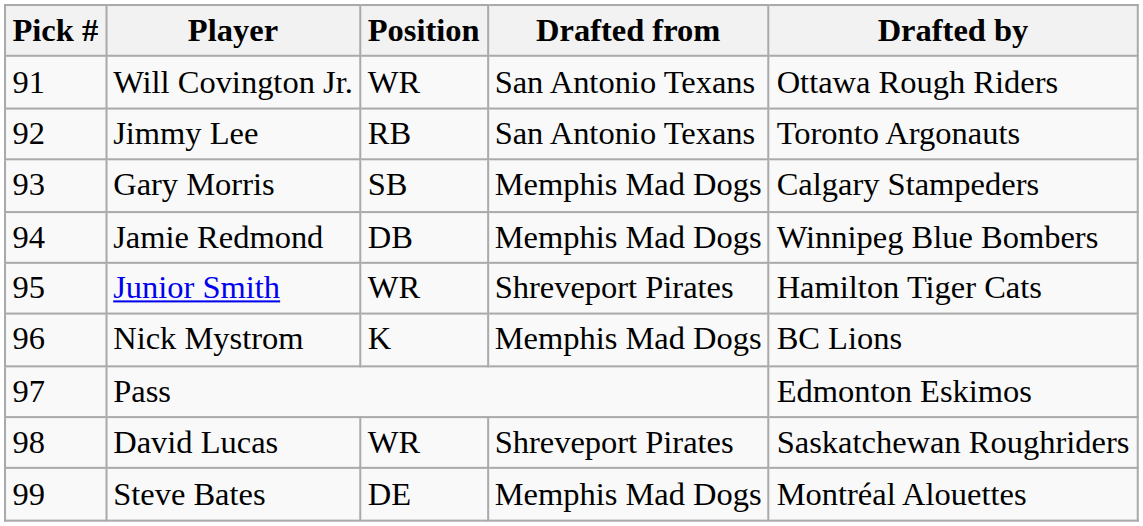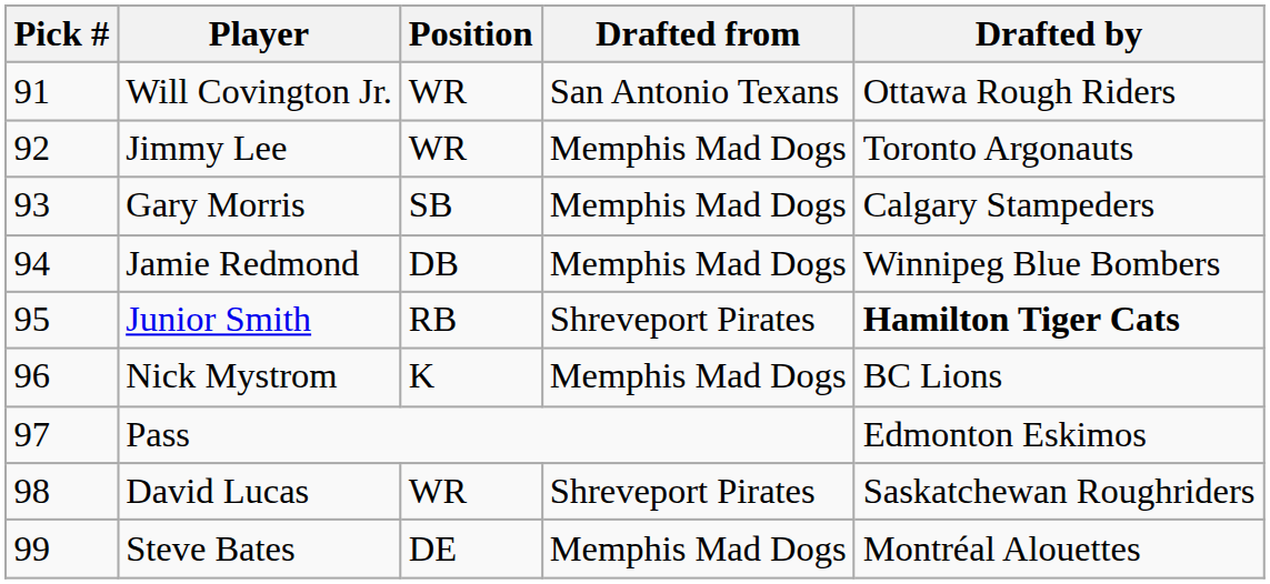 <table class="wikitable">
 <tr>
 <th>Pick #</th>
 <th>Player</th>
 <th>Position</th>
 <th>Drafted from</th>
 <th>Drafted by</th>
 </tr>
 <tr>
 <td>91</td>
 <td>Will Covington Jr.</td>
 <td>WR</td>
 <td>San Antonio Texans</td>
 <td>Ottawa Rough Riders</td>
 </tr>
 <tr>
 <td>92</td>
 <td>Jimmy Lee</td>
-<td>RB</td>
-<td>San Antonio Texans</td>
+<td>WR</td>
+<td>Memphis Mad Dogs</td>
 <td>Toronto Argonauts</td>
 </tr>
 <tr>
 <td>93</td>
 <td>Gary Morris</td>
 <td>SB</td>
 <td>Memphis Mad Dogs</td>
 <td>Calgary Stampeders</td>
 </tr>
 <tr>
 <td>94</td>
 <td>Jamie Redmond</td>
 <td>DB</td>
 <td>Memphis Mad Dogs</td>
 <td>Winnipeg Blue Bombers</td>
 </tr>
 <tr>
 <td>95</td>
 <td><a href='#'>Junior Smith</a></td>
-<td>WR</td>
+<td>RB</td>
 <td>Shreveport Pirates</td>
-<td>Hamilton Tiger Cats</td>
+<td><strong>Hamilton Tiger Cats</strong></td>
 </tr>
 <tr>
 <td>96</td>
 <td>Nick Mystrom</td>
 <td>K</td>
 <td>Memphis Mad Dogs</td>
 <td>BC Lions</td>
 </tr>
 <tr>
 <td>97</td>
 <td colspan="3">Pass</td>
 <td>Edmonton Eskimos</td>
 </tr>
 <tr>
 <td>98</td>
 <td>David Lucas</td>
 <td>WR</td>
 <td>Shreveport Pirates</td>
 <td>Saskatchewan Roughriders</td>
 </tr>
 <tr>
 <td>99</td>
 <td>Steve Bates</td>
 <td>DE</td>
 <td>Memphis Mad Dogs</td>
 <td>Montréal Alouettes</td>
 </tr>
 </table>
